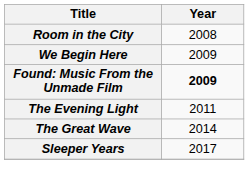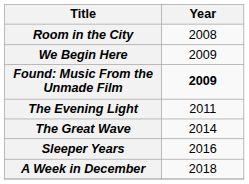 <table class="wikitable plainrowheaders" style="text-align:center;">
 <tr>
 <th style="width:12em;">Title</th>
 <th style="width:6em;">Year</th>
 </tr>
 <tr>
 <th scope="row"><em>Room in the City</em></th>
 <td>2008</td>
 </tr>
 <tr>
 <th scope="row"><em>We Begin Here</em></th>
 <td>2009</td>
 </tr>
 <tr>
 <th scope="row"><em>Found: Music From the Unmade Film</em></th>
 <td><strong>2009</strong></td>
 </tr>
 <tr>
 <th scope="row"><em>The Evening Light</em></th>
 <td>2011</td>
 </tr>
 <tr>
 <th scope="row"><em>The Great Wave</em></th>
 <td>2014</td>
 </tr>
 <tr>
 <th scope="row"><em>Sleeper Years</em></th>
-<td>2017</td>
+<td>2016</td>
+</tr>
+<tr>
+<th scope="row"><em>A Week in December</em></th>
+<td>2018</td>
 </tr>
 <tr>
 </tr>
 </table>
